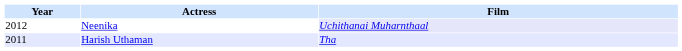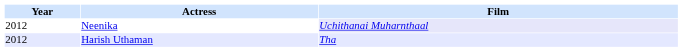 <table cellspacing="1" cellpadding="1" border="0" width="50%">
 <tr bgcolor="#d1e4fd">
 <th>Year</th>
 <th>Actress</th>
 <th>Film</th>
 </tr>
 <tr>
 <td>2012</td>
 <td><a href='#'>Neenika</a></td>
 <td style="background: lavender;"><em><a href='#'>Uchithanai Muharnthaal</a></em></td>
 </tr>
 <tr bgcolor="#e4e8ff">
-<td>2011</td>
+<td>2012</td>
 <td><a href='#'>Harish Uthaman</a></td>
 <td><em><a href='#'>Tha</a></em></td>
 </tr>
 </table>
